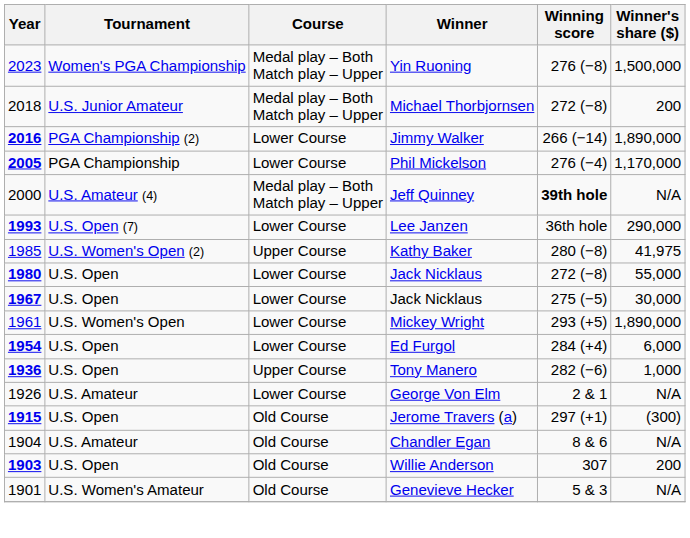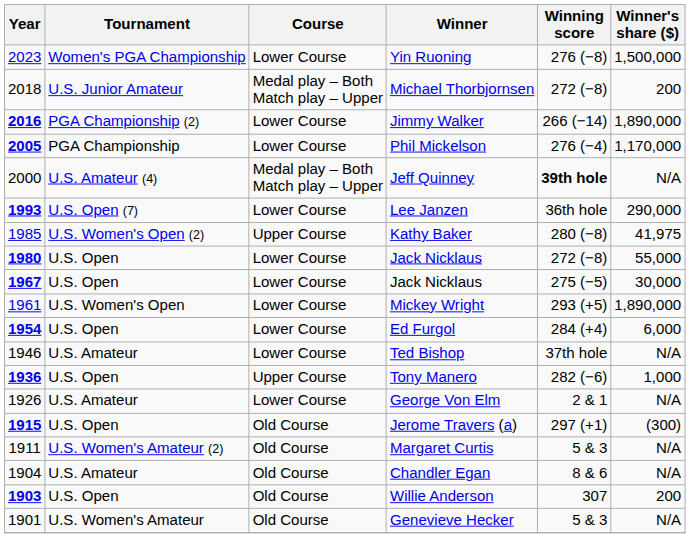 <table class="sortable wikitable">
 <tr>
 <th>Year</th>
 <th>Tournament</th>
 <th>Course</th>
 <th>Winner</th>
 <th>Winning<br>score</th>
 <th>Winner's<br>share ($)</th>
 </tr>
 <tr>
 <td align=center><a href='#'>2023</a></td>
 <td><a href='#'>Women's PGA Championship</a></td>
-<td>Medal play – Both<br>Match play – Upper</td>
+<td>Lower Course</td>
 <td> <a href='#'>Yin Ruoning</a></td>
 <td align=right>276 (−8)</td>
 <td align=right>1,500,000</td>
 </tr>
 <tr>
 <td align=center>2018</td>
 <td><a href='#'>U.S. Junior Amateur</a></td>
 <td>Medal play – Both<br>Match play – Upper</td>
 <td> <a href='#'>Michael Thorbjornsen</a></td>
 <td align=right>272 (−8)</td>
 <td align=right>200</td>
 </tr>
 <tr>
 <td align=center><strong><a href='#'>2016</a></strong></td>
 <td><a href='#'>PGA Championship</a> <small>(2)</small></td>
 <td>Lower Course</td>
 <td> <a href='#'>Jimmy Walker</a></td>
 <td align=right>266 (−14)</td>
 <td align=right>1,890,000</td>
 </tr>
 <tr>
 <td align=center><strong><a href='#'>2005</a></strong></td>
 <td>PGA Championship</td>
 <td>Lower Course</td>
 <td> <a href='#'>Phil Mickelson</a></td>
 <td align=right>276 (−4)</td>
 <td align=right>1,170,000</td>
 </tr>
 <tr>
 <td align=center>2000</td>
 <td><a href='#'>U.S. Amateur</a> <small>(4)</small></td>
 <td>Medal play – Both<br>Match play – Upper</td>
 <td> <a href='#'>Jeff Quinney</a></td>
 <td align=right><strong>39th hole</strong></td>
 <td align=right>N/A</td>
 </tr>
 <tr>
 <td align=center><strong><a href='#'>1993</a></strong></td>
 <td><a href='#'>U.S. Open</a> <small>(7)</small></td>
 <td>Lower Course</td>
 <td> <a href='#'>Lee Janzen</a></td>
 <td align=right>36th hole</td>
 <td align=right>290,000</td>
 </tr>
 <tr>
 <td align=center><a href='#'>1985</a></td>
 <td><a href='#'>U.S. Women's Open</a> <small>(2)</small></td>
 <td>Upper Course</td>
 <td> <a href='#'>Kathy Baker</a></td>
 <td align=right>280 (−8)</td>
 <td align=right>41,975</td>
 </tr>
 <tr>
 <td align=center><strong><a href='#'>1980</a></strong></td>
 <td>U.S. Open</td>
 <td>Lower Course</td>
 <td> <a href='#'>Jack Nicklaus</a></td>
 <td align=right>272 (−8)</td>
 <td align=right>55,000</td>
 </tr>
 <tr>
 <td align=center><strong><a href='#'>1967</a></strong></td>
 <td>U.S. Open</td>
 <td>Lower Course</td>
 <td> Jack Nicklaus</td>
 <td align=right>275 (−5)</td>
 <td align=right>30,000</td>
 </tr>
 <tr>
 <td align=center><a href='#'>1961</a></td>
 <td>U.S. Women's Open</td>
 <td>Lower Course</td>
 <td> <a href='#'>Mickey Wright</a></td>
 <td align=right>293 (+5)</td>
 <td align=right>1,890,000</td>
 </tr>
 <tr>
 <td align=center><strong><a href='#'>1954</a></strong></td>
 <td>U.S. Open</td>
 <td>Lower Course</td>
 <td> <a href='#'>Ed Furgol</a></td>
 <td align=right>284 (+4)</td>
 <td align=right>6,000</td>
 </tr>
 <tr>
+<td align=center>1946</td>
+<td>U.S. Amateur</td>
+<td>Lower Course</td>
+<td> <a href='#'>Ted Bishop</a></td>
+<td align=right>37th hole</td>
+<td align=right>N/A</td>
+</tr>
+<tr>
 <td align=center><strong><a href='#'>1936</a></strong></td>
 <td>U.S. Open</td>
 <td>Upper Course</td>
 <td> <a href='#'>Tony Manero</a></td>
 <td align=right>282 (−6)</td>
 <td align=right>1,000</td>
 </tr>
 <tr>
 <td align=center>1926</td>
 <td>U.S. Amateur</td>
 <td>Lower Course</td>
 <td> <a href='#'>George Von Elm</a></td>
 <td align=right>2 & 1</td>
 <td align=right>N/A</td>
 </tr>
 <tr>
 <td align=center><strong><a href='#'>1915</a></strong></td>
 <td>U.S. Open</td>
 <td>Old Course</td>
 <td> <a href='#'>Jerome Travers</a> (<a href='#'>a</a>)</td>
 <td align=right>297 (+1)</td>
 <td align=right>(300)</td>
+</tr>
+<tr>
+<td align=center>1911</td>
+<td><a href='#'>U.S. Women's Amateur</a> <small>(2)</small></td>
+<td>Old Course</td>
+<td> <a href='#'>Margaret Curtis</a></td>
+<td align=right>5 & 3</td>
+<td align=right>N/A</td>
 </tr>
 <tr>
 <td align=center>1904</td>
 <td>U.S. Amateur</td>
 <td>Old Course</td>
 <td> <a href='#'>Chandler Egan</a></td>
 <td align=right>8 & 6</td>
 <td align=right>N/A</td>
 </tr>
 <tr>
 <td align=center><strong><a href='#'>1903</a></strong></td>
 <td>U.S. Open</td>
 <td>Old Course</td>
 <td> <a href='#'>Willie Anderson</a></td>
 <td align=right>307</td>
 <td align=right>200</td>
 </tr>
 <tr>
 <td align=center>1901</td>
 <td>U.S. Women's Amateur</td>
 <td>Old Course</td>
 <td> <a href='#'>Genevieve Hecker</a></td>
 <td align=right>5 & 3</td>
 <td align=right>N/A</td>
 </tr>
 <tr>
 </tr>
 </table>
